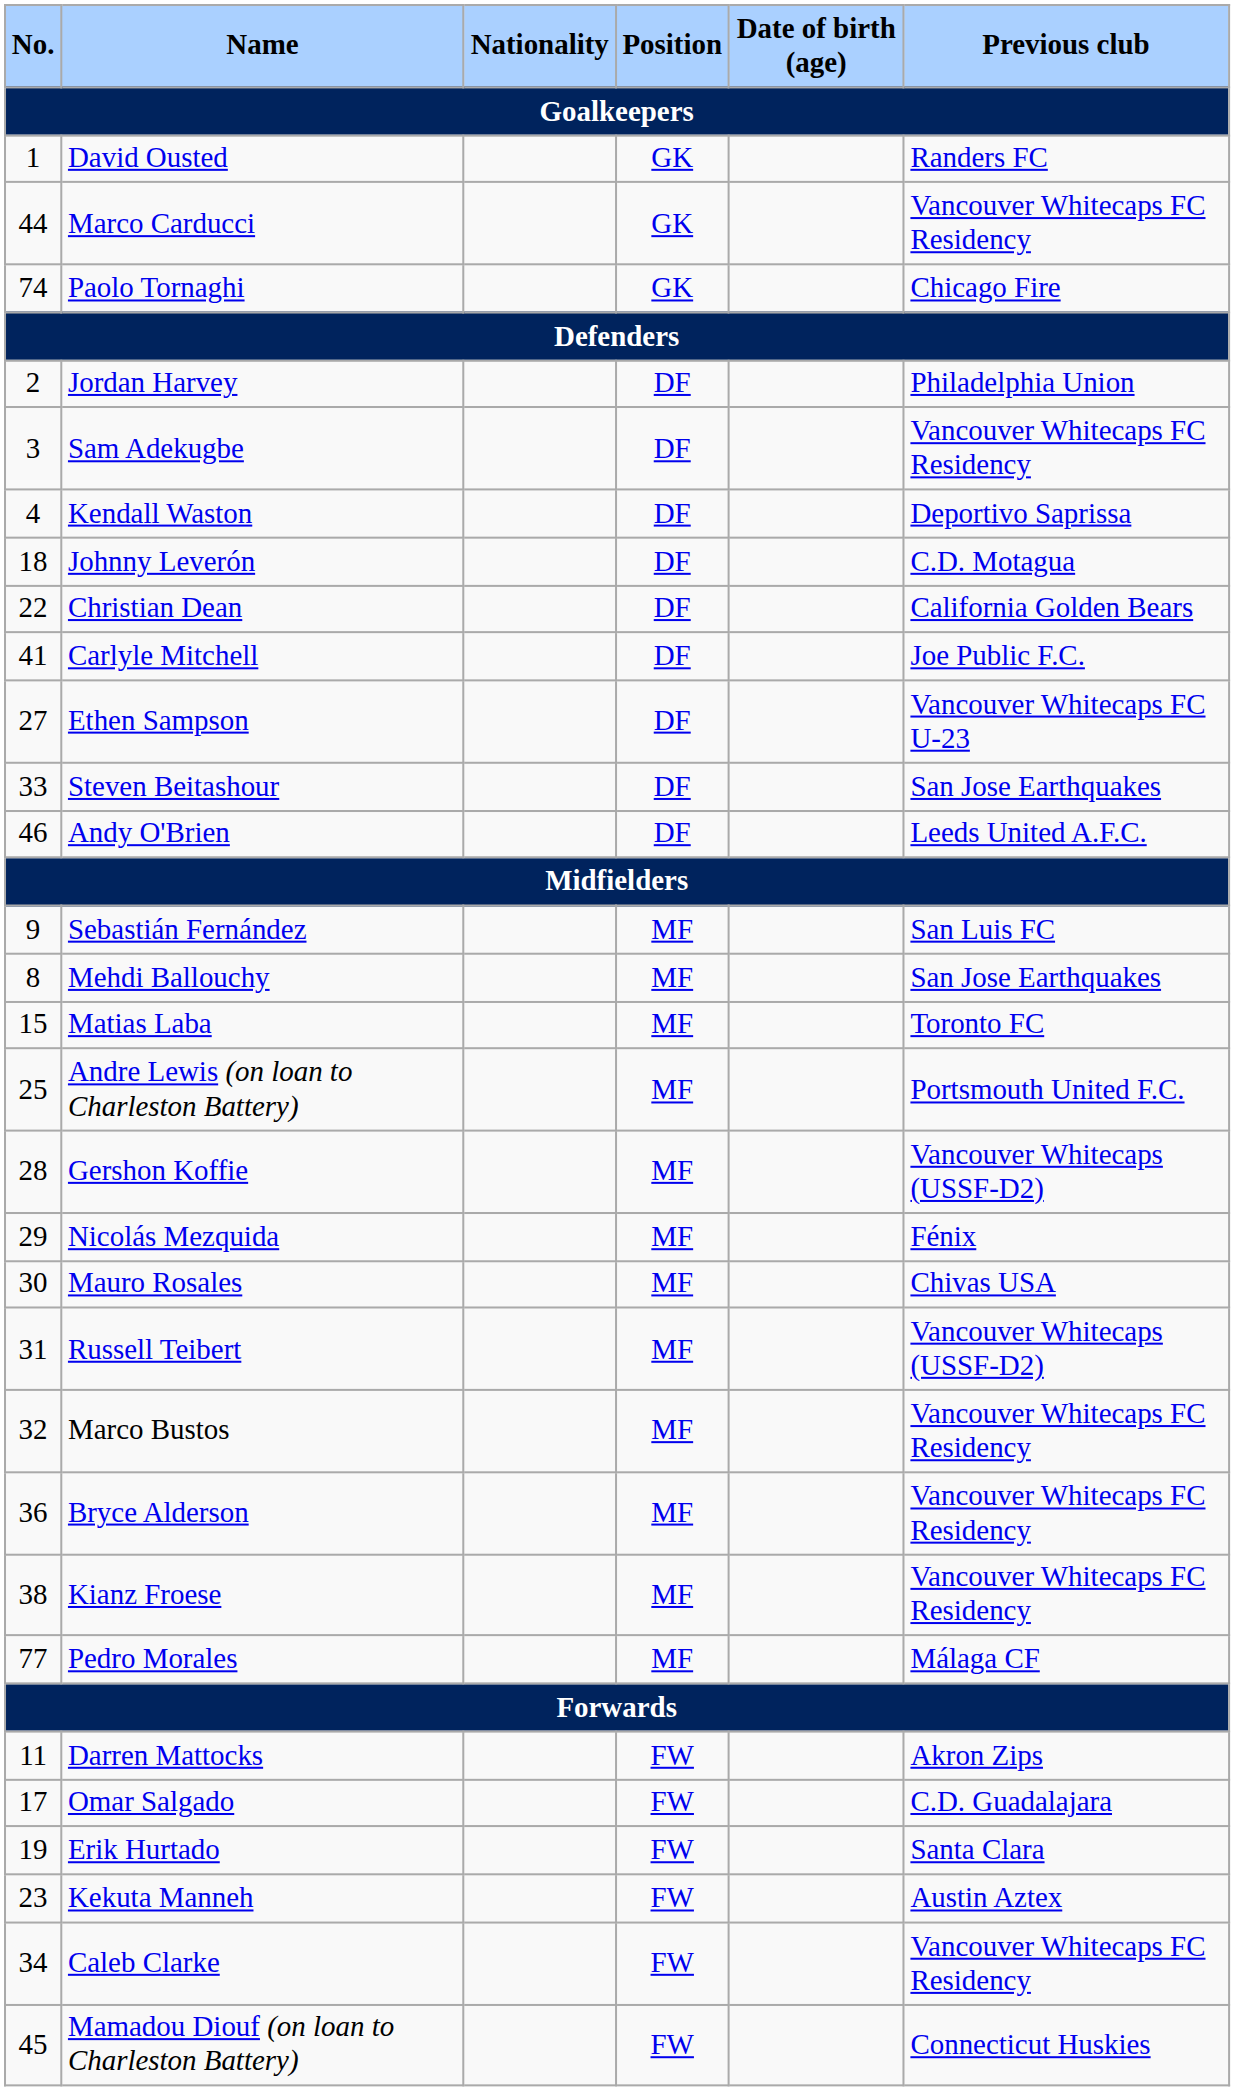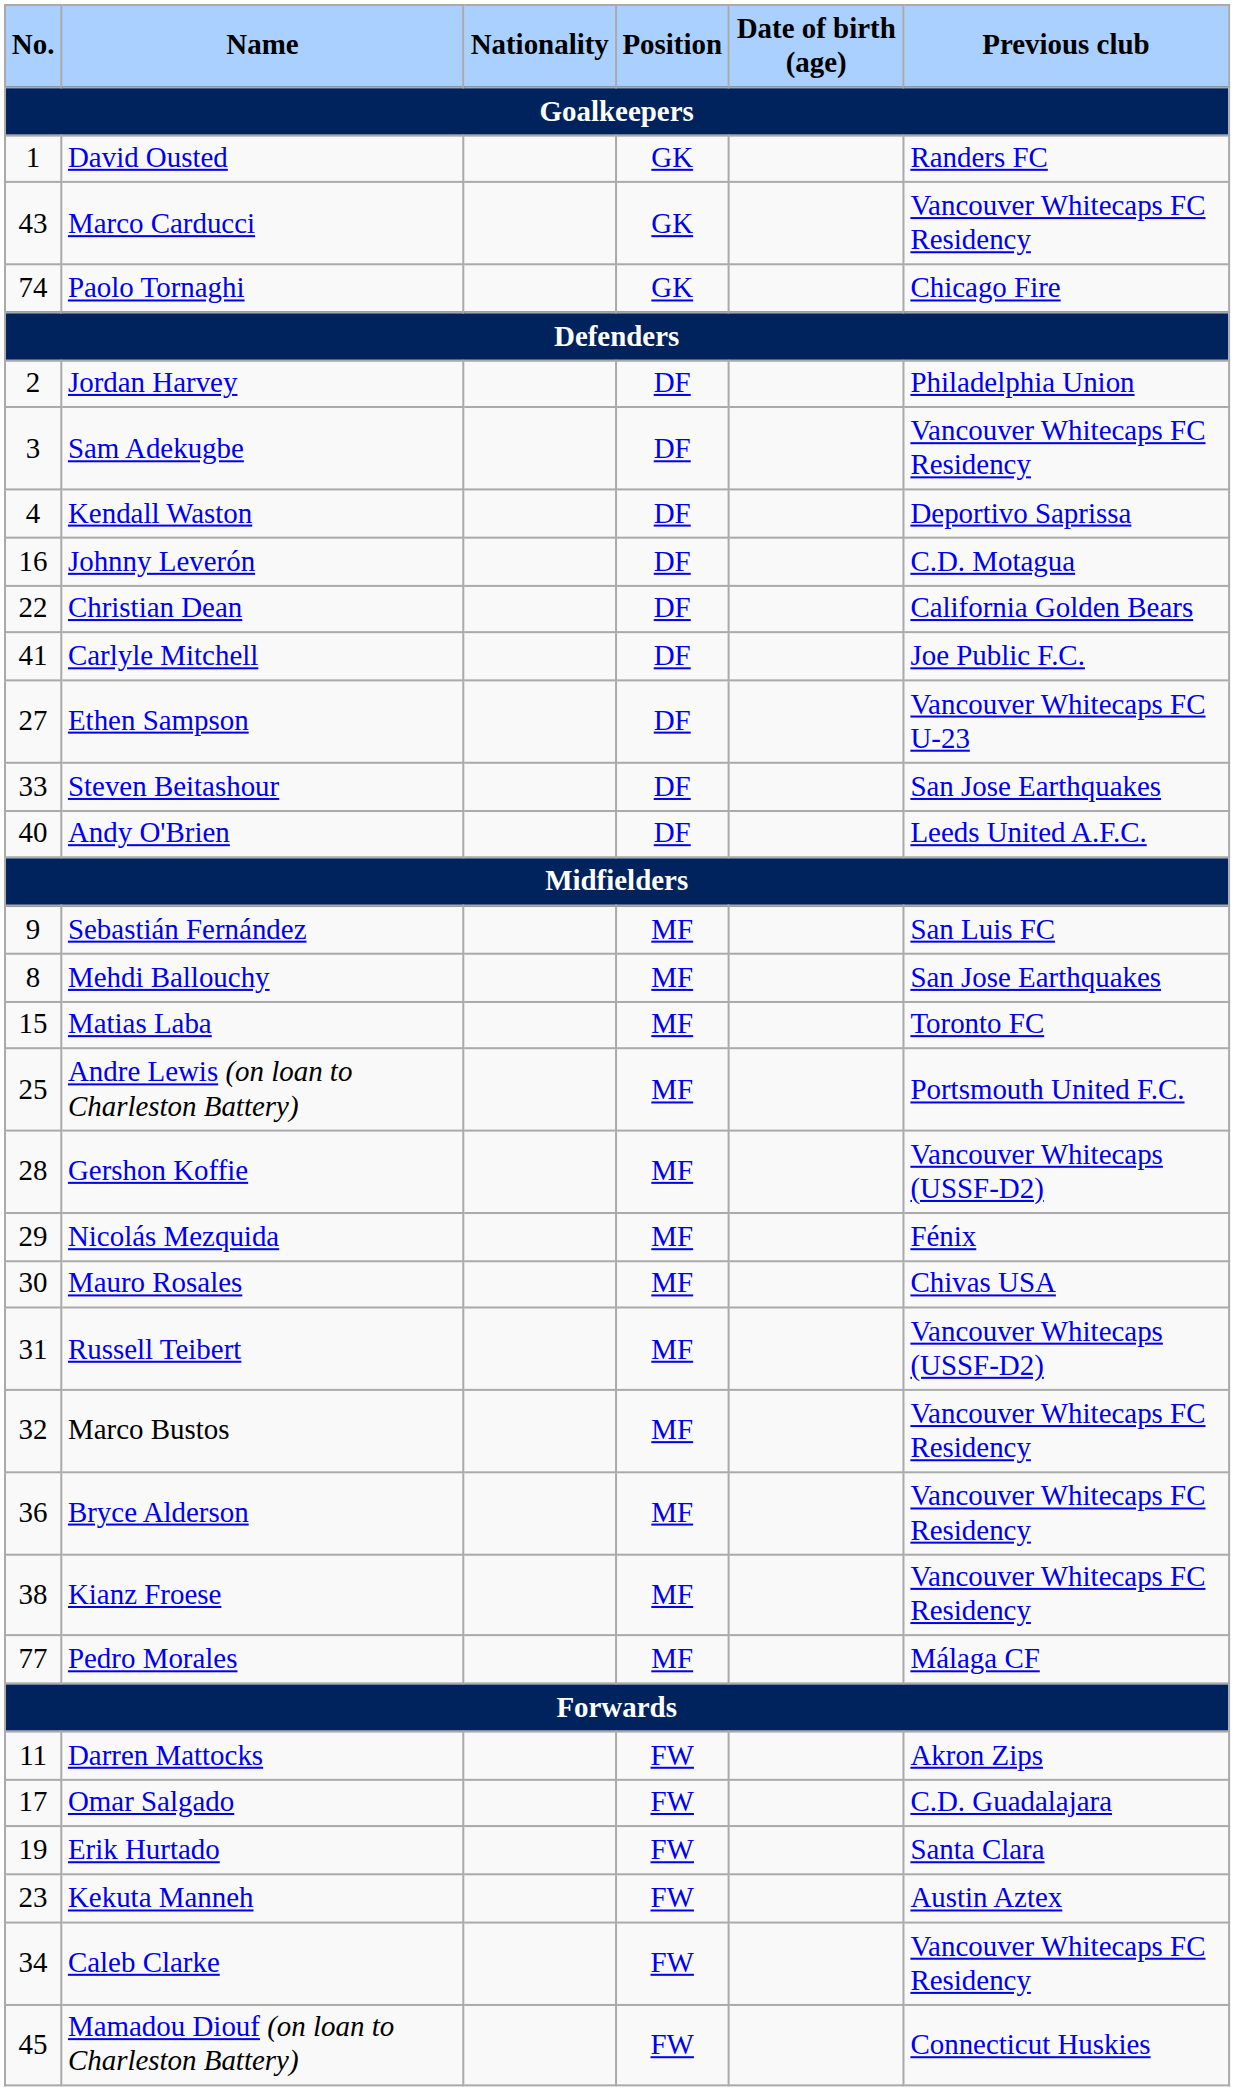 <table class="wikitable"  style="text-align:left; font-size:90%;">
 <tr>
 <th style="background:#AAD0FF; color:black; text-align:center;">No.</th>
 <th style="background:#AAD0FF; color:black; text-align:center;">Name</th>
 <th style="background:#AAD0FF; color:black; text-align:center;">Nationality</th>
 <th style="background:#AAD0FF; color:black; text-align:center;">Position</th>
 <th style="background:#AAD0FF; color:black; text-align:center;">Date of birth (age)</th>
 <th style="background:#AAD0FF; color:black; text-align:center;">Previous club</th>
 </tr>
 <tr>
 <th colspan="6"  style="background:#00235D; color:white; text-align:center;">Goalkeepers</th>
 </tr>
 <tr>
 <td style="text-align: center;">1</td>
 <td><a href='#'>David Ousted</a></td>
 <td></td>
 <td style="text-align: center;"><a href='#'>GK</a></td>
 <td></td>
 <td><a href='#'>Randers FC</a></td>
 </tr>
 <tr>
-<td style="text-align: center;">44</td>
+<td style="text-align: center;">43</td>
 <td><a href='#'>Marco Carducci</a></td>
 <td></td>
 <td style="text-align: center;"><a href='#'>GK</a></td>
 <td></td>
 <td><a href='#'>Vancouver Whitecaps FC Residency</a></td>
 </tr>
 <tr>
 <td style="text-align: center;">74</td>
 <td><a href='#'>Paolo Tornaghi</a></td>
 <td></td>
 <td style="text-align: center;"><a href='#'>GK</a></td>
 <td></td>
 <td><a href='#'>Chicago Fire</a></td>
 </tr>
 <tr>
 <th colspan="6"  style="background:#00235D; color:white; text-align:center;">Defenders</th>
 </tr>
 <tr>
 <td style="text-align: center;">2</td>
 <td><a href='#'>Jordan Harvey</a></td>
 <td></td>
 <td style="text-align: center;"><a href='#'>DF</a></td>
 <td></td>
 <td><a href='#'>Philadelphia Union</a></td>
 </tr>
 <tr>
 <td style="text-align: center;">3</td>
 <td><a href='#'>Sam Adekugbe</a></td>
 <td></td>
 <td style="text-align: center;"><a href='#'>DF</a></td>
 <td></td>
 <td><a href='#'>Vancouver Whitecaps FC Residency</a></td>
 </tr>
 <tr>
 <td style="text-align: center;">4</td>
 <td><a href='#'>Kendall Waston</a></td>
 <td></td>
 <td style="text-align:center;"><a href='#'>DF</a></td>
 <td></td>
 <td><a href='#'>Deportivo Saprissa</a></td>
 </tr>
 <tr>
-<td style="text-align: center;">18</td>
+<td style="text-align: center;">16</td>
 <td><a href='#'>Johnny Leverón</a></td>
 <td></td>
 <td style="text-align: center;"><a href='#'>DF</a></td>
 <td></td>
 <td><a href='#'>C.D. Motagua</a></td>
 </tr>
 <tr>
 <td style="text-align: center;">22</td>
 <td><a href='#'>Christian Dean</a></td>
 <td></td>
 <td style="text-align: center;"><a href='#'>DF</a></td>
 <td></td>
 <td><a href='#'>California Golden Bears</a></td>
 </tr>
 <tr>
 <td style="text-align: center;">41</td>
 <td><a href='#'>Carlyle Mitchell</a></td>
 <td></td>
 <td style="text-align: center;"><a href='#'>DF</a></td>
 <td></td>
 <td><a href='#'>Joe Public F.C.</a></td>
 </tr>
 <tr>
 <td style="text-align: center;">27</td>
 <td><a href='#'>Ethen Sampson</a></td>
 <td></td>
 <td style="text-align: center;"><a href='#'>DF</a></td>
 <td></td>
 <td><a href='#'>Vancouver Whitecaps FC U-23</a></td>
 </tr>
 <tr>
 <td style="text-align: center;">33</td>
 <td><a href='#'>Steven Beitashour</a></td>
 <td></td>
 <td style="text-align: center;"><a href='#'>DF</a></td>
 <td></td>
 <td><a href='#'>San Jose Earthquakes</a></td>
 </tr>
 <tr>
-<td style="text-align: center;">46</td>
+<td style="text-align: center;">40</td>
 <td><a href='#'>Andy O'Brien</a></td>
 <td></td>
 <td style="text-align: center;"><a href='#'>DF</a></td>
 <td></td>
 <td><a href='#'>Leeds United A.F.C.</a></td>
 </tr>
 <tr>
 <th colspan="6"  style="background:#00235D; color:white; text-align:center;">Midfielders</th>
 </tr>
 <tr>
 <td style="text-align: center;">9</td>
 <td><a href='#'>Sebastián Fernández</a></td>
 <td></td>
 <td style="text-align: center;"><a href='#'>MF</a></td>
 <td></td>
 <td><a href='#'>San Luis FC</a></td>
 </tr>
 <tr>
 <td style="text-align: center;">8</td>
 <td><a href='#'>Mehdi Ballouchy</a></td>
 <td></td>
 <td style="text-align: center;"><a href='#'>MF</a></td>
 <td></td>
 <td><a href='#'>San Jose Earthquakes</a></td>
 </tr>
 <tr>
 <td style="text-align: center;">15</td>
 <td><a href='#'>Matias Laba</a></td>
 <td></td>
 <td style="text-align: center;"><a href='#'>MF</a></td>
 <td></td>
 <td><a href='#'>Toronto FC</a></td>
 </tr>
 <tr>
 <td style="text-align: center;">25</td>
 <td><a href='#'>Andre Lewis</a> <em>(on loan to Charleston Battery)</em></td>
 <td></td>
 <td style="text-align: center;"><a href='#'>MF</a></td>
 <td></td>
 <td><a href='#'>Portsmouth United F.C.</a></td>
 </tr>
 <tr>
 <td style="text-align: center;">28</td>
 <td><a href='#'>Gershon Koffie</a></td>
 <td></td>
 <td style="text-align: center;"><a href='#'>MF</a></td>
 <td></td>
 <td><a href='#'>Vancouver Whitecaps (USSF-D2)</a></td>
 </tr>
 <tr>
 <td style="text-align: center;">29</td>
 <td><a href='#'>Nicolás Mezquida</a></td>
 <td></td>
 <td style="text-align: center;"><a href='#'>MF</a></td>
 <td></td>
 <td><a href='#'>Fénix</a></td>
 </tr>
 <tr>
 <td style="text-align: center;">30</td>
 <td><a href='#'>Mauro Rosales</a></td>
 <td></td>
 <td style="text-align: center;"><a href='#'>MF</a></td>
 <td></td>
 <td><a href='#'>Chivas USA</a></td>
 </tr>
 <tr>
 <td style="text-align: center;">31</td>
 <td><a href='#'>Russell Teibert</a></td>
 <td></td>
 <td style="text-align: center;"><a href='#'>MF</a></td>
 <td></td>
 <td><a href='#'>Vancouver Whitecaps (USSF-D2)</a></td>
 </tr>
 <tr>
 <td style="text-align: center;">32</td>
 <td>Marco Bustos</td>
 <td></td>
 <td style="text-align: center;"><a href='#'>MF</a></td>
 <td></td>
 <td><a href='#'>Vancouver Whitecaps FC Residency</a></td>
 </tr>
 <tr>
 <td style="text-align: center;">36</td>
 <td><a href='#'>Bryce Alderson</a></td>
 <td></td>
 <td style="text-align: center;"><a href='#'>MF</a></td>
 <td></td>
 <td><a href='#'>Vancouver Whitecaps FC Residency</a></td>
 </tr>
 <tr>
 <td style="text-align: center;">38</td>
 <td><a href='#'>Kianz Froese</a></td>
 <td></td>
 <td style="text-align: center;"><a href='#'>MF</a></td>
 <td></td>
 <td><a href='#'>Vancouver Whitecaps FC Residency</a></td>
 </tr>
 <tr>
 <td style="text-align: center;">77</td>
 <td><a href='#'>Pedro Morales</a></td>
 <td></td>
 <td style="text-align: center;"><a href='#'>MF</a></td>
 <td></td>
 <td><a href='#'>Málaga CF</a></td>
 </tr>
 <tr>
 <th colspan="6"  style="background:#00235D; color:white; text-align:center;">Forwards</th>
 </tr>
 <tr>
 <td style="text-align: center;">11</td>
 <td><a href='#'>Darren Mattocks</a></td>
 <td></td>
 <td style="text-align: center;"><a href='#'>FW</a></td>
 <td></td>
 <td><a href='#'>Akron Zips</a></td>
 </tr>
 <tr>
 <td style="text-align: center;">17</td>
 <td><a href='#'>Omar Salgado</a></td>
 <td></td>
 <td style="text-align: center;"><a href='#'>FW</a></td>
 <td></td>
 <td><a href='#'>C.D. Guadalajara</a></td>
 </tr>
 <tr>
 <td style="text-align: center;">19</td>
 <td><a href='#'>Erik Hurtado</a></td>
 <td></td>
 <td style="text-align: center;"><a href='#'>FW</a></td>
 <td></td>
 <td><a href='#'>Santa Clara</a></td>
 </tr>
 <tr>
 <td style="text-align: center;">23</td>
 <td><a href='#'>Kekuta Manneh</a></td>
 <td></td>
 <td style="text-align: center;"><a href='#'>FW</a></td>
 <td></td>
 <td><a href='#'>Austin Aztex</a></td>
 </tr>
 <tr>
 <td style="text-align: center;">34</td>
 <td><a href='#'>Caleb Clarke</a></td>
 <td></td>
 <td style="text-align: center;"><a href='#'>FW</a></td>
 <td></td>
 <td><a href='#'>Vancouver Whitecaps FC Residency</a></td>
 </tr>
 <tr>
 <td style="text-align: center;">45</td>
 <td><a href='#'>Mamadou Diouf</a> <em>(on loan to Charleston Battery)</em></td>
 <td></td>
 <td style="text-align: center;"><a href='#'>FW</a></td>
 <td></td>
 <td><a href='#'>Connecticut Huskies</a></td>
 </tr>
 </table>
